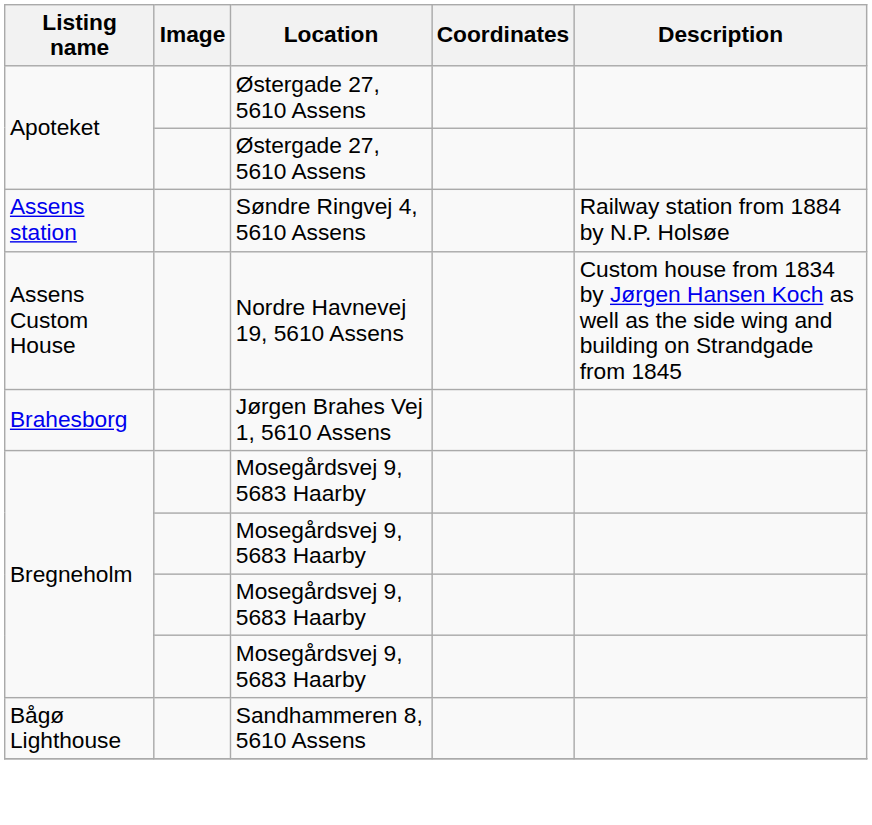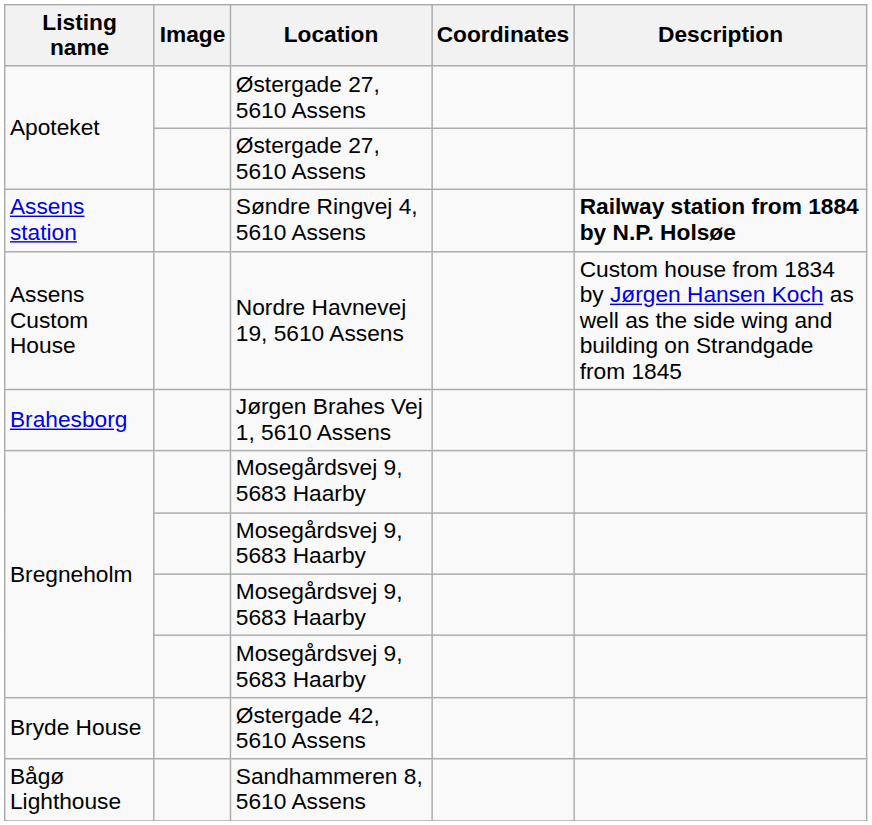 <table class="wikitable sortable">
 <tr>
 <th>Listing name</th>
 <th>Image</th>
 <th>Location</th>
 <th>Coordinates</th>
 <th>Description</th>
 </tr>
 <tr>
 <td rowspan="2">Apoteket</td>
 <td></td>
 <td>Østergade 27, 5610 Assens</td>
 <td></td>
 <td></td>
 </tr>
 <tr>
 <td></td>
 <td>Østergade 27, 5610 Assens</td>
 <td></td>
 <td></td>
 </tr>
 <tr>
 <td><a href='#'>Assens station</a></td>
 <td></td>
 <td>Søndre Ringvej 4, 5610 Assens</td>
 <td></td>
-<td>Railway station from 1884 by N.P. Holsøe</td>
+<td><strong>Railway station from 1884 by N.P. Holsøe</strong></td>
 </tr>
 <tr>
 <td>Assens Custom House</td>
 <td></td>
 <td>Nordre Havnevej 19, 5610 Assens</td>
 <td></td>
 <td>Custom house from 1834 by <a href='#'>Jørgen Hansen Koch</a> as well as the side wing and building on Strandgade from 1845</td>
 </tr>
 <tr>
 <td><a href='#'>Brahesborg</a></td>
 <td></td>
 <td>Jørgen Brahes Vej 1, 5610 Assens</td>
 <td></td>
 <td></td>
 </tr>
 <tr>
 <td rowspan="4">Bregneholm</td>
 <td></td>
 <td>Mosegårdsvej 9, 5683 Haarby</td>
 <td></td>
 <td></td>
 </tr>
 <tr>
 <td></td>
 <td>Mosegårdsvej 9, 5683 Haarby</td>
 <td></td>
 <td></td>
 </tr>
 <tr>
 <td></td>
 <td>Mosegårdsvej 9, 5683 Haarby</td>
 <td></td>
 <td></td>
 </tr>
 <tr>
 <td></td>
 <td>Mosegårdsvej 9, 5683 Haarby</td>
 <td></td>
 <td></td>
 </tr>
 <tr>
+<td>Bryde House</td>
+<td></td>
+<td>Østergade 42, 5610 Assens</td>
+<td></td>
+<td></td>
+</tr>
+<tr>
 <td>Bågø Lighthouse</td>
 <td></td>
 <td>Sandhammeren 8, 5610 Assens</td>
 <td></td>
 <td></td>
 </tr>
 <tr>
 </tr>
 </table>
